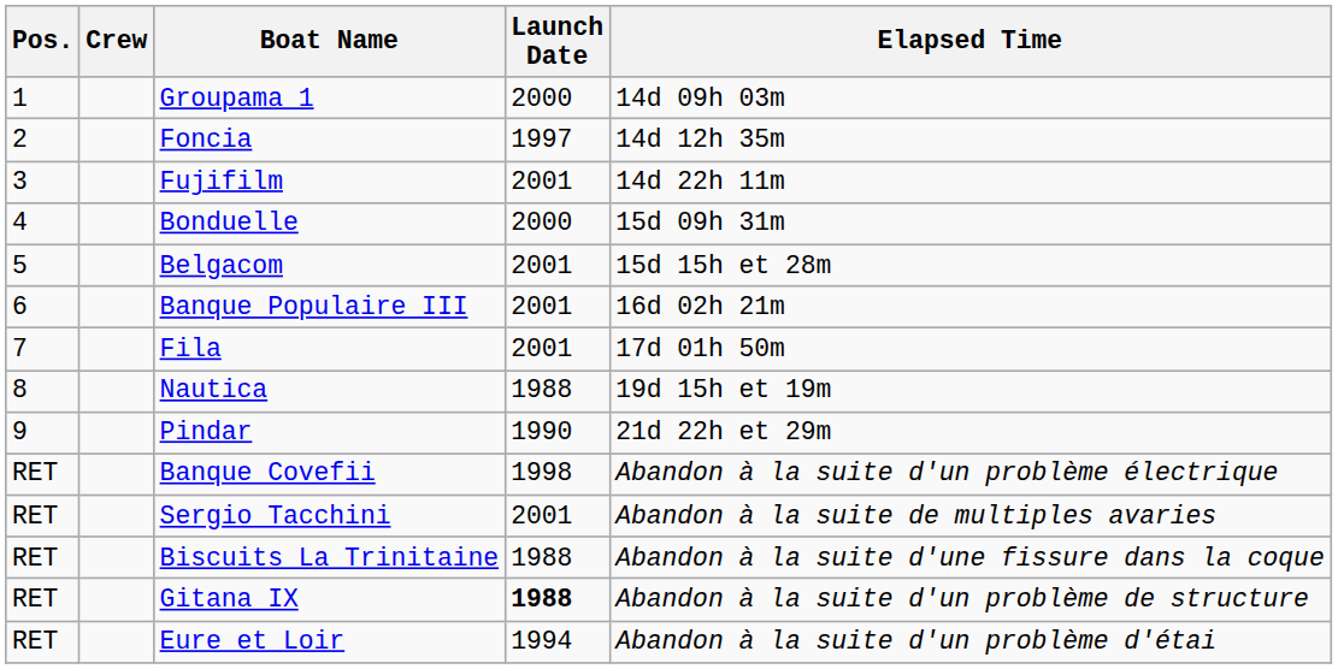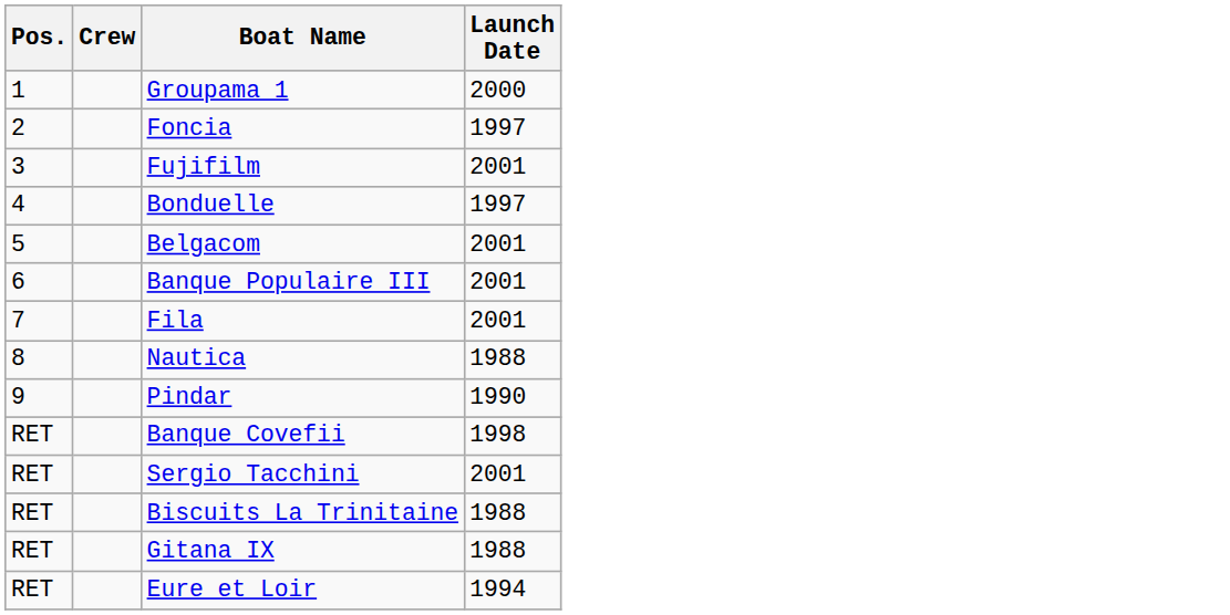 <table class="wikitable sortable">
 <tr>
 <th>Pos.</th>
 <th>Crew</th>
 <th>Boat Name</th>
 <th>Launch<br>Date</th>
-<th>Elapsed Time</th>
 </tr>
 <tr>
 <td>1</td>
 <td><br></td>
 <td><a href='#'>Groupama 1</a></td>
 <td>2000</td>
-<td>14d 09h 03m</td>
 </tr>
 <tr>
 <td>2</td>
 <td><br></td>
 <td><a href='#'>Foncia</a></td>
 <td>1997</td>
-<td>14d 12h 35m</td>
 </tr>
 <tr>
 <td>3</td>
 <td><br></td>
 <td><a href='#'>Fujifilm</a></td>
 <td>2001</td>
-<td>14d 22h 11m</td>
 </tr>
 <tr>
 <td>4</td>
 <td><br></td>
 <td><a href='#'>Bonduelle</a></td>
-<td>2000</td>
-<td>15d 09h 31m</td>
+<td>1997</td>
 </tr>
 <tr>
 <td>5</td>
 <td><br></td>
 <td><a href='#'>Belgacom</a></td>
 <td>2001</td>
-<td>15d 15h et 28m</td>
 </tr>
 <tr>
 <td>6</td>
 <td><br></td>
 <td><a href='#'>Banque Populaire III</a></td>
 <td>2001</td>
-<td>16d 02h 21m</td>
 </tr>
 <tr>
 <td>7</td>
 <td><br></td>
 <td><a href='#'>Fila</a></td>
 <td>2001</td>
-<td>17d 01h 50m</td>
 </tr>
 <tr>
 <td>8</td>
 <td><br></td>
 <td><a href='#'>Nautica</a></td>
 <td>1988</td>
-<td>19d 15h et 19m</td>
 </tr>
 <tr>
 <td>9</td>
 <td><br></td>
 <td><a href='#'>Pindar</a></td>
 <td>1990</td>
-<td>21d 22h et 29m</td>
 </tr>
 <tr>
 <td>RET</td>
 <td><br></td>
 <td><a href='#'>Banque Covefii</a></td>
 <td>1998</td>
-<td><em>Abandon à la suite d'un problème électrique</em></td>
 </tr>
 <tr>
 <td>RET</td>
 <td><br></td>
 <td><a href='#'>Sergio Tacchini</a></td>
 <td>2001</td>
-<td><em>Abandon à la suite de multiples avaries</em></td>
 </tr>
 <tr>
 <td>RET</td>
 <td><br></td>
 <td><a href='#'>Biscuits La Trinitaine</a></td>
 <td>1988</td>
-<td><em>Abandon à la suite d'une fissure dans la coque</em></td>
 </tr>
 <tr>
 <td>RET</td>
 <td><br></td>
 <td><a href='#'>Gitana IX</a></td>
-<td><strong>1988</strong></td>
-<td><em>Abandon à la suite d'un problème de structure</em></td>
+<td>1988</td>
 </tr>
 <tr>
 <td>RET</td>
 <td><br></td>
 <td><a href='#'>Eure et Loir</a></td>
 <td>1994</td>
-<td><em>Abandon à la suite d'un problème d'étai</em></td>
 </tr>
 </table>
